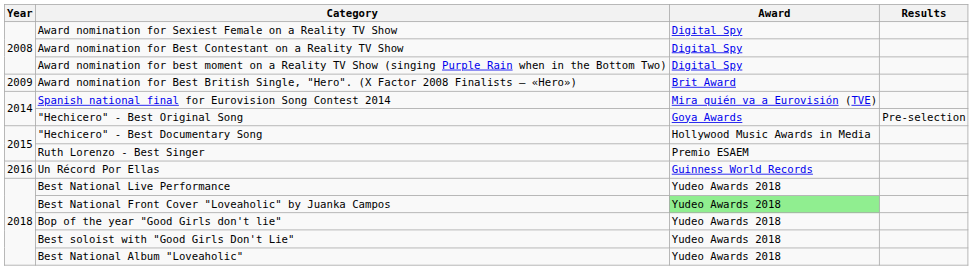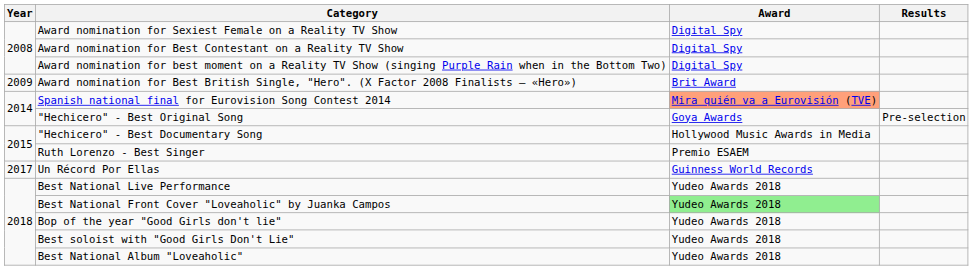 <table class="wikitable sortable">
 <tr>
 <th>Year</th>
 <th>Category</th>
 <th>Award</th>
 <th>Results</th>
 </tr>
 <tr>
 <td rowspan="3">2008</td>
 <td>Award nomination for Sexiest Female on a Reality TV Show</td>
 <td><a href='#'>Digital Spy</a></td>
 <td></td>
 </tr>
 <tr>
 <td>Award nomination for Best Contestant on a Reality TV Show</td>
 <td><a href='#'>Digital Spy</a></td>
 <td></td>
 </tr>
 <tr>
 <td>Award nomination for best moment on a Reality TV Show (singing <a href='#'>Purple Rain</a> when in the Bottom Two)</td>
 <td><a href='#'>Digital Spy</a></td>
 <td></td>
 </tr>
 <tr>
 <td>2009</td>
 <td>Award nomination for Best British Single, "Hero". (X Factor 2008 Finalists — «Hero»)</td>
 <td><a href='#'>Brit Award</a></td>
 <td></td>
 </tr>
 <tr>
 <td rowspan="2">2014</td>
 <td><a href='#'>Spanish national final</a> for Eurovision Song Contest 2014</td>
-<td><a href='#'>Mira quién va a Eurovisión</a> (<a href='#'>TVE</a>)</td>
+<td style="background: lightsalmon;"><a href='#'>Mira quién va a Eurovisión</a> (<a href='#'>TVE</a>)</td>
 <td></td>
 </tr>
 <tr>
 <td>"Hechicero" - Best Original Song</td>
 <td><a href='#'>Goya Awards</a></td>
 <td>Pre-selection</td>
 </tr>
 <tr>
 <td rowspan="2">2015</td>
 <td>"Hechicero" - Best Documentary Song</td>
 <td>Hollywood Music Awards in Media </td>
 <td></td>
 </tr>
 <tr>
 <td>Ruth Lorenzo - Best Singer</td>
 <td>Premio ESAEM </td>
 <td></td>
 </tr>
 <tr>
-<td>2016</td>
+<td>2017</td>
 <td>Un Récord Por Ellas</td>
 <td><a href='#'>Guinness World Records</a></td>
 <td></td>
 </tr>
 <tr>
 <td rowspan="5">2018</td>
 <td>Best National Live Performance</td>
 <td>Yudeo Awards 2018</td>
 <td></td>
 </tr>
 <tr>
 <td>Best National Front Cover "Loveaholic" by Juanka Campos</td>
 <td style="background: lightgreen;">Yudeo Awards 2018</td>
 <td></td>
 </tr>
 <tr>
 <td>Bop of the year "Good Girls don't lie"</td>
 <td>Yudeo Awards 2018</td>
 <td></td>
 </tr>
 <tr>
 <td>Best soloist with "Good Girls Don't Lie"</td>
 <td>Yudeo Awards 2018</td>
 <td></td>
 </tr>
 <tr>
 <td>Best National Album "Loveaholic"</td>
 <td>Yudeo Awards 2018</td>
 <td></td>
 </tr>
 </table>
